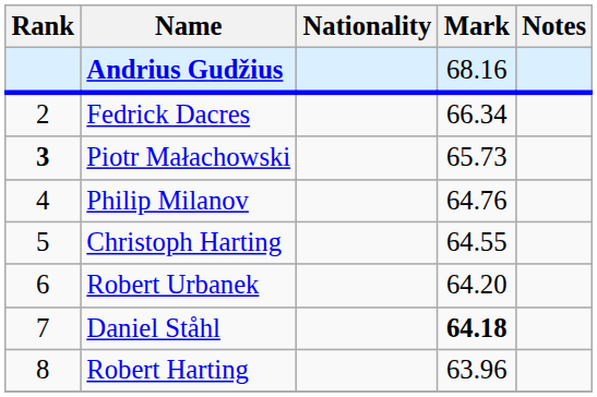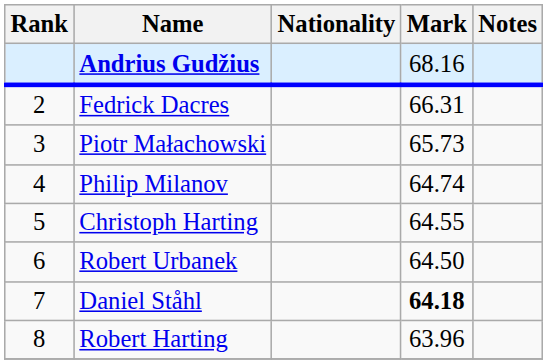 <table class="wikitable sortable" style="text-align:center">
 <tr>
 <th>Rank</th>
 <th>Name</th>
 <th>Nationality</th>
 <th>Mark</th>
 <th>Notes</th>
 </tr>
 <tr bgcolor=#daefff>
 <td></td>
 <td align=left><strong><a href='#'>Andrius Gudžius</a></strong></td>
 <td align=left><strong></strong></td>
 <td>68.16</td>
 <td></td>
 </tr>
 <tr style="border-top:3px solid blue;">
 <td>2</td>
 <td align=left><a href='#'>Fedrick Dacres</a></td>
 <td align=left></td>
-<td>66.34</td>
+<td>66.31</td>
 <td></td>
 </tr>
 <tr>
-<td><strong>3</strong></td>
+<td>3</td>
 <td align=left><a href='#'>Piotr Małachowski</a></td>
 <td align=left></td>
 <td>65.73</td>
 <td></td>
 </tr>
 <tr>
 <td>4</td>
 <td align=left><a href='#'>Philip Milanov</a></td>
 <td align=left></td>
-<td>64.76</td>
+<td>64.74</td>
 <td></td>
 </tr>
 <tr>
 <td>5</td>
 <td align=left><a href='#'>Christoph Harting</a></td>
 <td align=left></td>
 <td>64.55</td>
 <td></td>
 </tr>
 <tr>
 <td>6</td>
 <td align=left><a href='#'>Robert Urbanek</a></td>
 <td align=left></td>
-<td>64.20</td>
+<td>64.50</td>
 <td></td>
 </tr>
 <tr>
 <td>7</td>
 <td align=left><a href='#'>Daniel Ståhl</a></td>
 <td align=left></td>
 <td><strong>64.18</strong></td>
 <td></td>
 </tr>
 <tr>
 <td>8</td>
 <td align=left><a href='#'>Robert Harting</a></td>
 <td align=left></td>
 <td>63.96</td>
 <td></td>
 </tr>
 <tr>
 </tr>
 </table>
